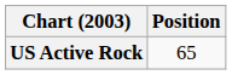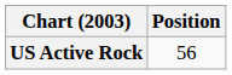 <table class="wikitable sortable plainrowheaders" style="text-align:center">
 <tr>
 <th>Chart (2003)</th>
 <th>Position</th>
 </tr>
 <tr>
 <th scope="row">US Active Rock</th>
-<td>65</td>
+<td>56</td>
 </tr>
 </table>
